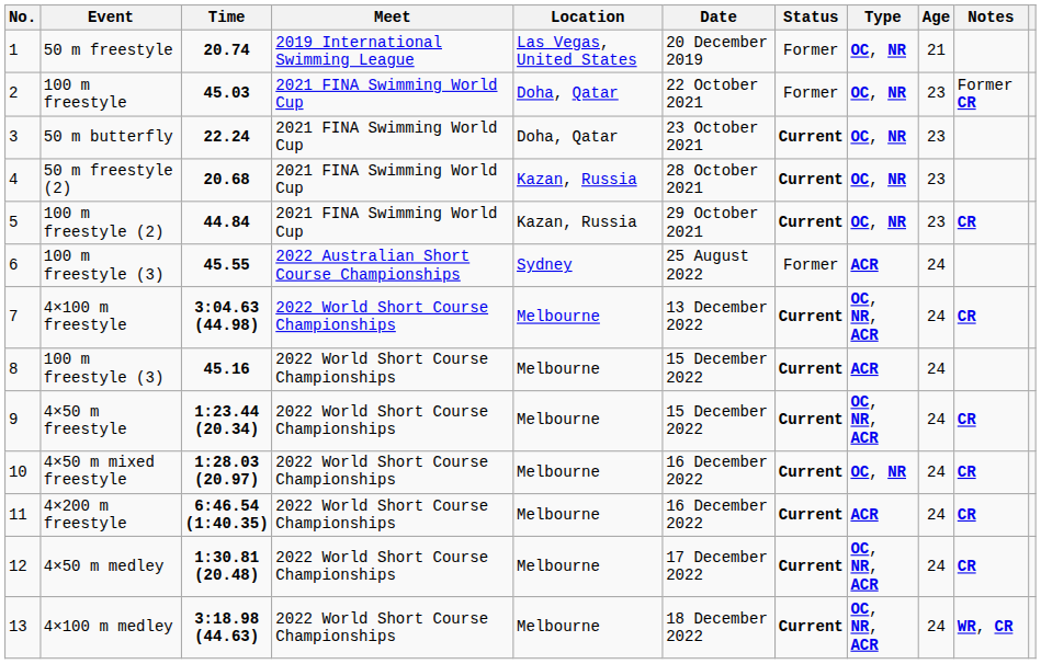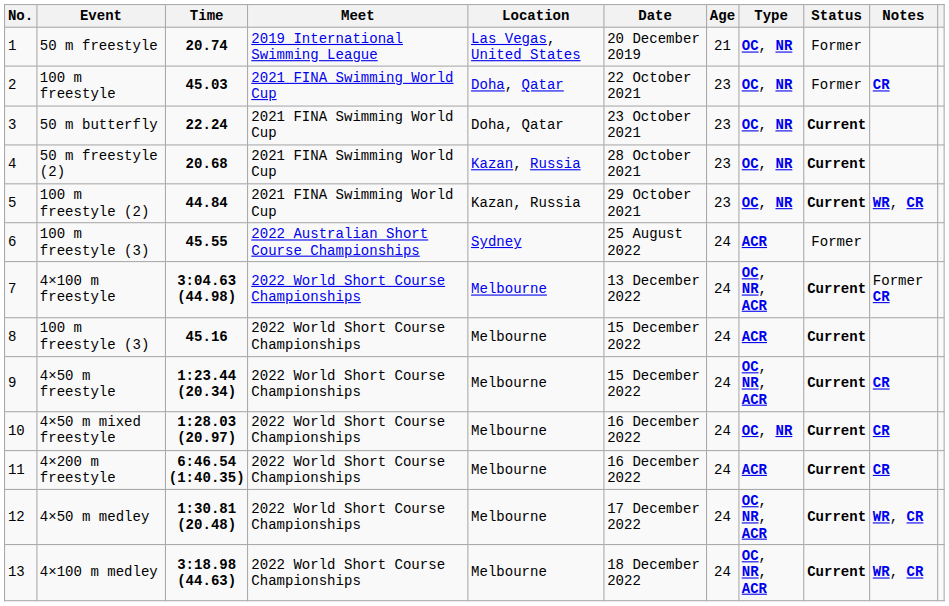 <table class="wikitable sortable">
 <tr>
 <th>No.</th>
 <th>Event</th>
 <th>Time</th>
 <th>Meet</th>
 <th>Location</th>
 <th>Date</th>
+<th>Age</th>
+<th>Type</th>
 <th>Status</th>
-<th>Type</th>
-<th>Age</th>
 <th>Notes</th>
 <th></th>
 </tr>
 <tr>
 <td>1</td>
 <td>50 m freestyle</td>
 <td style="text-align:center;"><strong>20.74</strong></td>
 <td><a href='#'>2019 International Swimming League</a></td>
 <td><a href='#'>Las Vegas</a>, <a href='#'>United States</a></td>
 <td>20 December 2019</td>
+<td style="text-align:center;">21</td>
+<td><strong><a href='#'>OC</a></strong>, <strong><a href='#'>NR</a></strong></td>
 <td style="text-align:center;">Former</td>
-<td><strong><a href='#'>OC</a></strong>, <strong><a href='#'>NR</a></strong></td>
-<td style="text-align:center;">21</td>
 <td></td>
 <td style="text-align:center;"></td>
 </tr>
 <tr>
 <td>2</td>
 <td>100 m freestyle</td>
 <td style="text-align:center;"><strong>45.03</strong></td>
 <td><a href='#'>2021 FINA Swimming World Cup</a></td>
 <td><a href='#'>Doha</a>, <a href='#'>Qatar</a></td>
 <td>22 October 2021</td>
+<td style="text-align:center;">23</td>
+<td><strong><a href='#'>OC</a></strong>, <strong><a href='#'>NR</a></strong></td>
 <td style="text-align:center;">Former</td>
-<td><strong><a href='#'>OC</a></strong>, <strong><a href='#'>NR</a></strong></td>
-<td style="text-align:center;">23</td>
-<td>Former <strong><a href='#'>CR</a></strong></td>
+<td><strong><a href='#'>CR</a></strong></td>
 <td style="text-align:center;"></td>
 </tr>
 <tr>
 <td>3</td>
 <td>50 m butterfly</td>
 <td style="text-align:center;"><strong>22.24</strong></td>
 <td>2021 FINA Swimming World Cup</td>
 <td>Doha, Qatar</td>
 <td>23 October 2021</td>
+<td style="text-align:center;">23</td>
+<td><strong><a href='#'>OC</a></strong>, <strong><a href='#'>NR</a></strong></td>
 <td style="text-align:center;"><strong>Current</strong></td>
-<td><strong><a href='#'>OC</a></strong>, <strong><a href='#'>NR</a></strong></td>
-<td style="text-align:center;">23</td>
 <td></td>
 <td style="text-align:center;"></td>
 </tr>
 <tr>
 <td>4</td>
 <td>50 m freestyle (2)</td>
 <td style="text-align:center;"><strong>20.68</strong></td>
 <td>2021 FINA Swimming World Cup</td>
 <td><a href='#'>Kazan</a>, <a href='#'>Russia</a></td>
 <td>28 October 2021</td>
+<td style="text-align:center;">23</td>
+<td><strong><a href='#'>OC</a></strong>, <strong><a href='#'>NR</a></strong></td>
 <td style="text-align:center;"><strong>Current</strong></td>
-<td><strong><a href='#'>OC</a></strong>, <strong><a href='#'>NR</a></strong></td>
-<td style="text-align:center;">23</td>
 <td></td>
 <td style="text-align:center;"></td>
 </tr>
 <tr>
 <td>5</td>
 <td>100 m freestyle (2)</td>
 <td style="text-align:center;"><strong>44.84</strong></td>
 <td>2021 FINA Swimming World Cup</td>
 <td>Kazan, Russia</td>
 <td>29 October 2021</td>
+<td style="text-align:center;">23</td>
+<td><strong><a href='#'>OC</a></strong>, <strong><a href='#'>NR</a></strong></td>
 <td style="text-align:center;"><strong>Current</strong></td>
-<td><strong><a href='#'>OC</a></strong>, <strong><a href='#'>NR</a></strong></td>
-<td style="text-align:center;">23</td>
-<td><strong><a href='#'>CR</a></strong></td>
+<td><strong><a href='#'>WR</a></strong>, <strong><a href='#'>CR</a></strong></td>
 <td style="text-align:center;"></td>
 </tr>
 <tr>
 <td>6</td>
 <td>100 m freestyle (3)</td>
 <td style="text-align:center;"><strong>45.55</strong></td>
 <td><a href='#'>2022 Australian Short Course Championships</a></td>
 <td><a href='#'>Sydney</a></td>
 <td>25 August 2022</td>
+<td style="text-align:center;">24</td>
+<td><strong><a href='#'>ACR</a></strong></td>
 <td style="text-align:center;">Former</td>
-<td><strong><a href='#'>ACR</a></strong></td>
-<td style="text-align:center;">24</td>
 <td></td>
 <td style="text-align:center;"></td>
 </tr>
 <tr>
 <td>7</td>
 <td>4×100 m freestyle</td>
 <td style="text-align:center;"><strong>3:04.63</strong><br><strong>(44.98)</strong></td>
 <td><a href='#'>2022 World Short Course Championships</a></td>
 <td><a href='#'>Melbourne</a></td>
 <td>13 December 2022</td>
+<td style="text-align:center;">24</td>
+<td><strong><a href='#'>OC</a></strong>, <strong><a href='#'>NR</a></strong>, <strong><a href='#'>ACR</a></strong></td>
 <td style="text-align:center;"><strong>Current</strong></td>
-<td><strong><a href='#'>OC</a></strong>, <strong><a href='#'>NR</a></strong>, <strong><a href='#'>ACR</a></strong></td>
-<td style="text-align:center;">24</td>
-<td><strong><a href='#'>CR</a></strong></td>
+<td>Former <strong><a href='#'>CR</a></strong></td>
 <td style="text-align:center;"></td>
 </tr>
 <tr>
 <td>8</td>
 <td>100 m freestyle (3)</td>
 <td style="text-align:center;"><strong>45.16</strong></td>
 <td>2022 World Short Course Championships</td>
 <td>Melbourne</td>
 <td>15 December 2022</td>
+<td style="text-align:center;">24</td>
+<td><strong><a href='#'>ACR</a></strong></td>
 <td style="text-align:center;"><strong>Current</strong></td>
-<td><strong><a href='#'>ACR</a></strong></td>
-<td style="text-align:center;">24</td>
 <td></td>
 <td style="text-align:center;"></td>
 </tr>
 <tr>
 <td>9</td>
 <td>4×50 m freestyle</td>
 <td style="text-align:center;"><strong>1:23.44</strong><br><strong>(20.34)</strong></td>
 <td>2022 World Short Course Championships</td>
 <td>Melbourne</td>
 <td>15 December 2022</td>
+<td style="text-align:center;">24</td>
+<td><strong><a href='#'>OC</a></strong>, <strong><a href='#'>NR</a></strong>, <strong><a href='#'>ACR</a></strong></td>
 <td style="text-align:center;"><strong>Current</strong></td>
-<td><strong><a href='#'>OC</a></strong>, <strong><a href='#'>NR</a></strong>, <strong><a href='#'>ACR</a></strong></td>
-<td style="text-align:center;">24</td>
 <td><strong><a href='#'>CR</a></strong></td>
 <td style="text-align:center;"></td>
 </tr>
 <tr>
 <td>10</td>
 <td>4×50 m mixed freestyle</td>
 <td style="text-align:center;"><strong>1:28.03</strong><br><strong>(20.97)</strong></td>
 <td>2022 World Short Course Championships</td>
 <td>Melbourne</td>
 <td>16 December 2022</td>
+<td style="text-align:center;">24</td>
+<td><strong><a href='#'>OC</a></strong>, <strong><a href='#'>NR</a></strong></td>
 <td style="text-align:center;"><strong>Current</strong></td>
-<td><strong><a href='#'>OC</a></strong>, <strong><a href='#'>NR</a></strong></td>
-<td style="text-align:center;">24</td>
 <td><strong><a href='#'>CR</a></strong></td>
 <td style="text-align:center;"></td>
 </tr>
 <tr>
 <td>11</td>
 <td>4×200 m freestyle</td>
 <td style="text-align:center;"><strong>6:46.54</strong><br><strong>(1:40.35)</strong></td>
 <td>2022 World Short Course Championships</td>
 <td>Melbourne</td>
 <td>16 December 2022</td>
+<td style="text-align:center;">24</td>
+<td><strong><a href='#'>ACR</a></strong></td>
 <td style="text-align:center;"><strong>Current</strong></td>
-<td><strong><a href='#'>ACR</a></strong></td>
-<td style="text-align:center;">24</td>
 <td><strong><a href='#'>CR</a></strong></td>
 <td style="text-align:center;"></td>
 </tr>
 <tr>
 <td>12</td>
 <td>4×50 m medley</td>
 <td style="text-align:center;"><strong>1:30.81</strong><br><strong>(20.48)</strong></td>
 <td>2022 World Short Course Championships</td>
 <td>Melbourne</td>
 <td>17 December 2022</td>
+<td style="text-align:center;">24</td>
+<td><strong><a href='#'>OC</a></strong>, <strong><a href='#'>NR</a></strong>, <strong><a href='#'>ACR</a></strong></td>
 <td style="text-align:center;"><strong>Current</strong></td>
-<td><strong><a href='#'>OC</a></strong>, <strong><a href='#'>NR</a></strong>, <strong><a href='#'>ACR</a></strong></td>
-<td style="text-align:center;">24</td>
-<td><strong><a href='#'>CR</a></strong></td>
+<td><strong><a href='#'>WR</a></strong>, <strong><a href='#'>CR</a></strong></td>
 <td style="text-align:center;"></td>
 </tr>
 <tr>
 <td>13</td>
 <td>4×100 m medley</td>
 <td style="text-align:center;"><strong>3:18.98<br>(44.63)</strong></td>
 <td>2022 World Short Course Championships</td>
 <td>Melbourne</td>
 <td>18 December 2022</td>
+<td style="text-align:center;">24</td>
+<td><strong><a href='#'>OC</a></strong>, <strong><a href='#'>NR</a></strong>, <strong><a href='#'>ACR</a></strong></td>
 <td style="text-align:center;"><strong>Current</strong></td>
-<td><strong><a href='#'>OC</a></strong>, <strong><a href='#'>NR</a></strong>, <strong><a href='#'>ACR</a></strong></td>
-<td style="text-align:center;">24</td>
 <td><strong><a href='#'>WR</a></strong>, <strong><a href='#'>CR</a></strong></td>
 <td style="text-align:center;"></td>
 </tr>
 </table>
